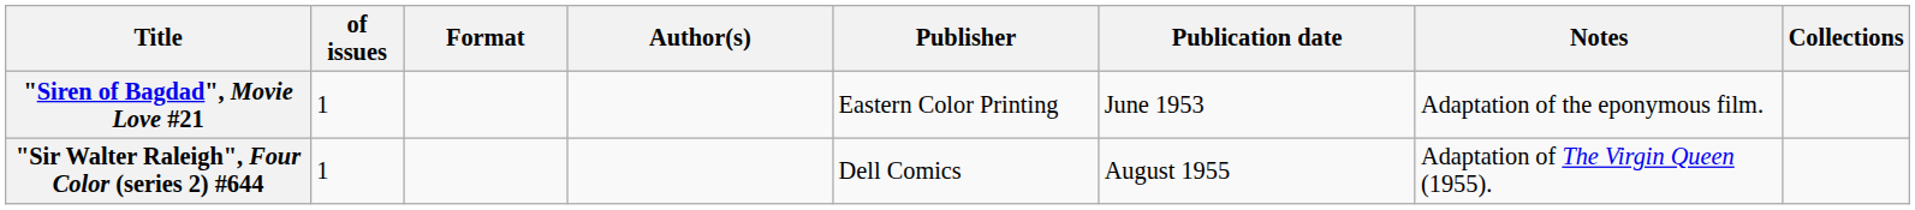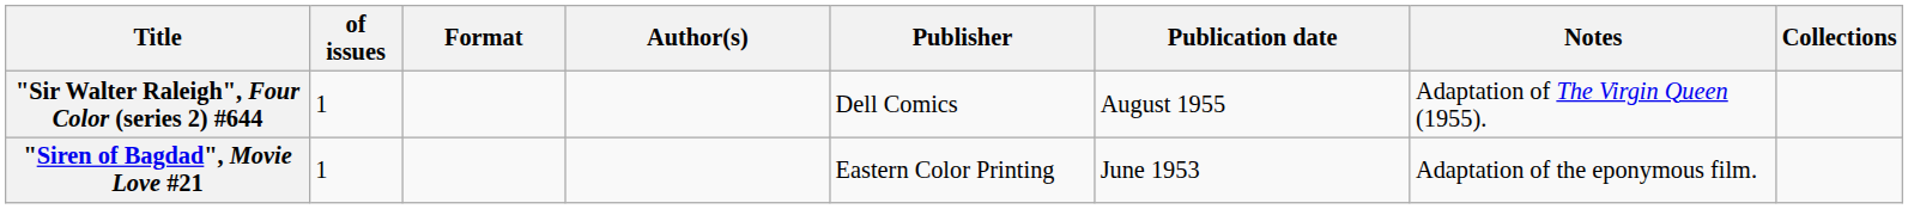 <table class="wikitable">
 <tr>
 <th>Title</th>
 <th style="width:40pt"> of issues</th>
 <th style="width:75pt">Format</th>
 <th style="width:125pt">Author(s)</th>
 <th style="width:125pt">Publisher</th>
 <th style="width:150pt">Publication date</th>
 <th style="width:175pt">Notes</th>
 <th>Collections</th>
 </tr>
 <tr>
+<th>"Sir Walter Raleigh", <em>Four Color</em> (series 2) #644</th>
+<td>1</td>
+<td></td>
+<td></td>
+<td>Dell Comics</td>
+<td>August 1955</td>
+<td>Adaptation of <em><a href='#'>The Virgin Queen</a></em> (1955).</td>
+<td></td>
+</tr>
+<tr>
 <th>"<a href='#'>Siren of Bagdad</a>", <em>Movie Love</em> #21</th>
 <td>1</td>
 <td></td>
 <td></td>
 <td>Eastern Color Printing</td>
 <td>June 1953</td>
 <td>Adaptation of the eponymous film.</td>
 <td></td>
 </tr>
-<tr>
-<th>"Sir Walter Raleigh", <em>Four Color</em> (series 2) #644</th>
-<td>1</td>
-<td></td>
-<td></td>
-<td>Dell Comics</td>
-<td>August 1955</td>
-<td>Adaptation of <em><a href='#'>The Virgin Queen</a></em> (1955).</td>
-<td></td>
-</tr>
 </table>
